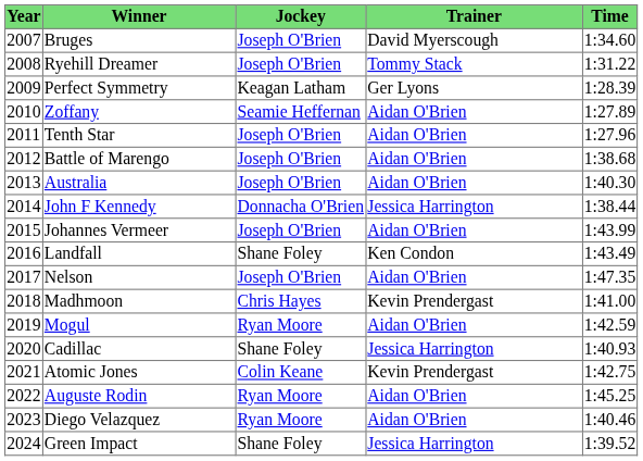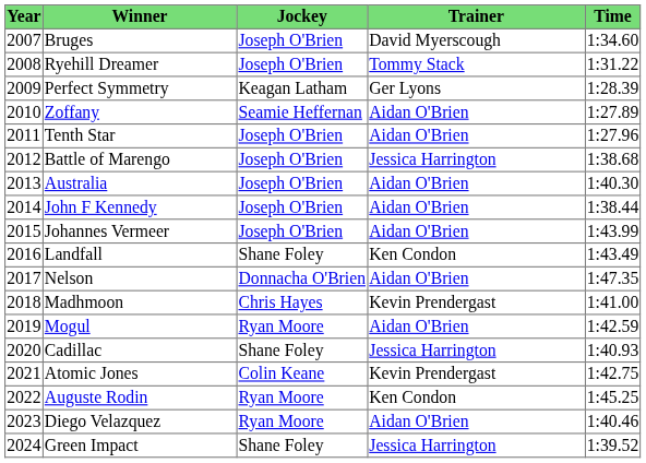 <table class = "sortable" | border="1" style="border-collapse: collapse; font-size:90%">
 <tr bgcolor="#77dd77" align="center">
 <th>Year</th>
 <th>Winner</th>
 <th>Jockey</th>
 <th>Trainer</th>
 <th>Time</th>
 </tr>
 <tr>
 <td>2007</td>
 <td width=160px>Bruges</td>
 <td><a href='#'>Joseph O'Brien</a></td>
 <td width=180px>David Myerscough</td>
 <td>1:34.60</td>
 </tr>
 <tr>
 <td>2008</td>
 <td>Ryehill Dreamer</td>
 <td><a href='#'>Joseph O'Brien</a></td>
 <td><a href='#'>Tommy Stack</a></td>
 <td>1:31.22</td>
 </tr>
 <tr>
 <td>2009</td>
 <td>Perfect Symmetry </td>
 <td>Keagan Latham</td>
 <td>Ger Lyons</td>
 <td>1:28.39</td>
 </tr>
 <tr>
 <td>2010</td>
 <td><a href='#'>Zoffany</a></td>
 <td><a href='#'>Seamie Heffernan</a></td>
 <td><a href='#'>Aidan O'Brien</a></td>
 <td>1:27.89</td>
 </tr>
 <tr>
 <td>2011</td>
 <td>Tenth Star</td>
 <td><a href='#'>Joseph O'Brien</a></td>
 <td><a href='#'>Aidan O'Brien</a></td>
 <td>1:27.96</td>
 </tr>
 <tr>
 <td>2012</td>
 <td>Battle of Marengo</td>
 <td><a href='#'>Joseph O'Brien</a></td>
-<td><a href='#'>Aidan O'Brien</a></td>
+<td><a href='#'>Jessica Harrington</a></td>
 <td>1:38.68</td>
 </tr>
 <tr>
 <td>2013</td>
 <td><a href='#'>Australia</a></td>
 <td><a href='#'>Joseph O'Brien</a></td>
 <td><a href='#'>Aidan O'Brien</a></td>
 <td>1:40.30</td>
 </tr>
 <tr>
 <td>2014</td>
 <td><a href='#'>John F Kennedy</a></td>
-<td><a href='#'>Donnacha O'Brien</a></td>
-<td><a href='#'>Jessica Harrington</a></td>
+<td><a href='#'>Joseph O'Brien</a></td>
+<td><a href='#'>Aidan O'Brien</a></td>
 <td>1:38.44</td>
 </tr>
 <tr>
 <td>2015</td>
 <td>Johannes Vermeer</td>
 <td><a href='#'>Joseph O'Brien</a></td>
 <td><a href='#'>Aidan O'Brien</a></td>
 <td>1:43.99</td>
 </tr>
 <tr>
 <td>2016</td>
 <td>Landfall</td>
 <td>Shane Foley</td>
 <td>Ken Condon</td>
 <td>1:43.49</td>
 </tr>
 <tr>
 <td>2017</td>
 <td>Nelson</td>
-<td><a href='#'>Joseph O'Brien</a></td>
+<td><a href='#'>Donnacha O'Brien</a></td>
 <td><a href='#'>Aidan O'Brien</a></td>
 <td>1:47.35</td>
 </tr>
 <tr>
 <td>2018</td>
 <td>Madhmoon</td>
 <td><a href='#'>Chris Hayes</a></td>
 <td>Kevin Prendergast</td>
 <td>1:41.00</td>
 </tr>
 <tr>
 <td>2019</td>
 <td><a href='#'>Mogul</a></td>
 <td><a href='#'>Ryan Moore</a></td>
 <td><a href='#'>Aidan O'Brien</a></td>
 <td>1:42.59</td>
 </tr>
 <tr>
 <td>2020</td>
 <td>Cadillac</td>
 <td>Shane Foley</td>
 <td><a href='#'>Jessica Harrington</a></td>
 <td>1:40.93</td>
 </tr>
 <tr>
 <td>2021</td>
 <td>Atomic Jones </td>
 <td><a href='#'>Colin Keane</a></td>
 <td>Kevin Prendergast</td>
 <td>1:42.75</td>
 </tr>
 <tr>
 <td>2022</td>
 <td><a href='#'>Auguste Rodin</a></td>
 <td><a href='#'>Ryan Moore</a></td>
-<td><a href='#'>Aidan O'Brien</a></td>
+<td>Ken Condon</td>
 <td>1:45.25</td>
 </tr>
 <tr>
 <td>2023</td>
 <td>Diego Velazquez</td>
 <td><a href='#'>Ryan Moore</a></td>
 <td><a href='#'>Aidan O'Brien</a></td>
 <td>1:40.46</td>
 </tr>
 <tr>
 <td>2024</td>
 <td>Green Impact</td>
 <td>Shane Foley</td>
 <td><a href='#'>Jessica Harrington</a></td>
 <td>1:39.52</td>
 </tr>
 </table>
